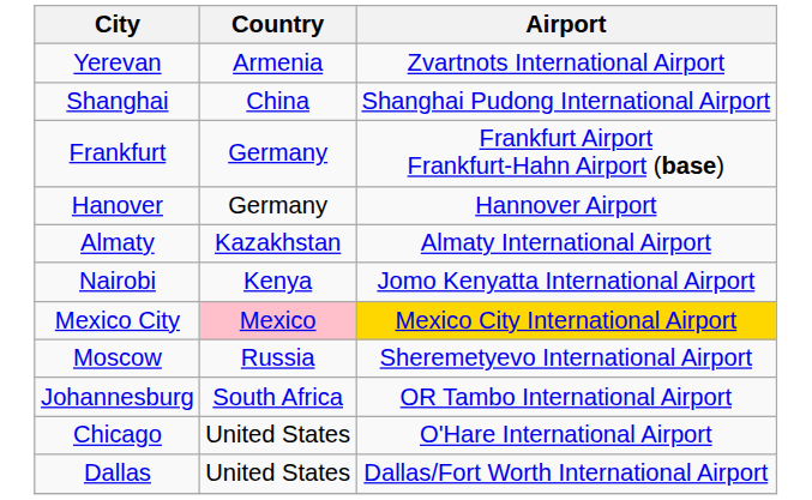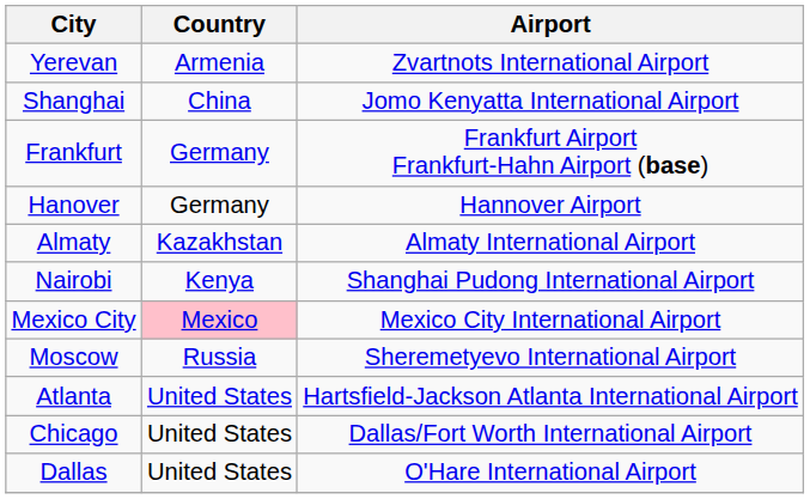 <table class="wikitable" style="margin:0.5em auto; text-align:center">
 <tr>
 <th>City</th>
 <th>Country</th>
 <th>Airport</th>
 </tr>
 <tr>
 <td><a href='#'>Yerevan</a></td>
 <td><a href='#'>Armenia</a></td>
 <td><a href='#'>Zvartnots International Airport</a></td>
 </tr>
 <tr>
 <td><a href='#'>Shanghai</a></td>
 <td><a href='#'>China</a></td>
-<td><a href='#'>Shanghai Pudong International Airport</a></td>
+<td><a href='#'>Jomo Kenyatta International Airport</a></td>
 </tr>
 <tr>
 <td><a href='#'>Frankfurt</a></td>
 <td><a href='#'>Germany</a></td>
 <td><a href='#'>Frankfurt Airport</a><br><a href='#'>Frankfurt-Hahn Airport</a> (<strong>base</strong>)</td>
 </tr>
 <tr>
 <td><a href='#'>Hanover</a></td>
 <td>Germany</td>
 <td><a href='#'>Hannover Airport</a></td>
 </tr>
 <tr>
 <td><a href='#'>Almaty</a></td>
 <td><a href='#'>Kazakhstan</a></td>
 <td><a href='#'>Almaty International Airport</a></td>
 </tr>
 <tr>
 <td><a href='#'>Nairobi</a></td>
 <td><a href='#'>Kenya</a></td>
-<td><a href='#'>Jomo Kenyatta International Airport</a></td>
+<td><a href='#'>Shanghai Pudong International Airport</a></td>
 </tr>
 <tr>
 <td><a href='#'>Mexico City</a></td>
 <td style="background: pink;"><a href='#'>Mexico</a></td>
-<td style="background: gold;"><a href='#'>Mexico City International Airport</a></td>
+<td><a href='#'>Mexico City International Airport</a></td>
 </tr>
 <tr>
 <td><a href='#'>Moscow</a></td>
 <td><a href='#'>Russia</a></td>
 <td><a href='#'>Sheremetyevo International Airport</a></td>
 </tr>
 <tr>
-<td><a href='#'>Johannesburg</a></td>
-<td><a href='#'>South Africa</a></td>
-<td><a href='#'>OR Tambo International Airport</a></td>
+<td><a href='#'>Atlanta</a></td>
+<td><a href='#'>United States</a></td>
+<td><a href='#'>Hartsfield-Jackson Atlanta International Airport</a></td>
 </tr>
 <tr>
 <td><a href='#'>Chicago</a></td>
 <td>United States</td>
-<td><a href='#'>O'Hare International Airport</a></td>
+<td><a href='#'>Dallas/Fort Worth International Airport</a></td>
 </tr>
 <tr>
 <td><a href='#'>Dallas</a></td>
 <td>United States</td>
-<td><a href='#'>Dallas/Fort Worth International Airport</a></td>
+<td><a href='#'>O'Hare International Airport</a></td>
 </tr>
 <tr>
 </tr>
 </table>
